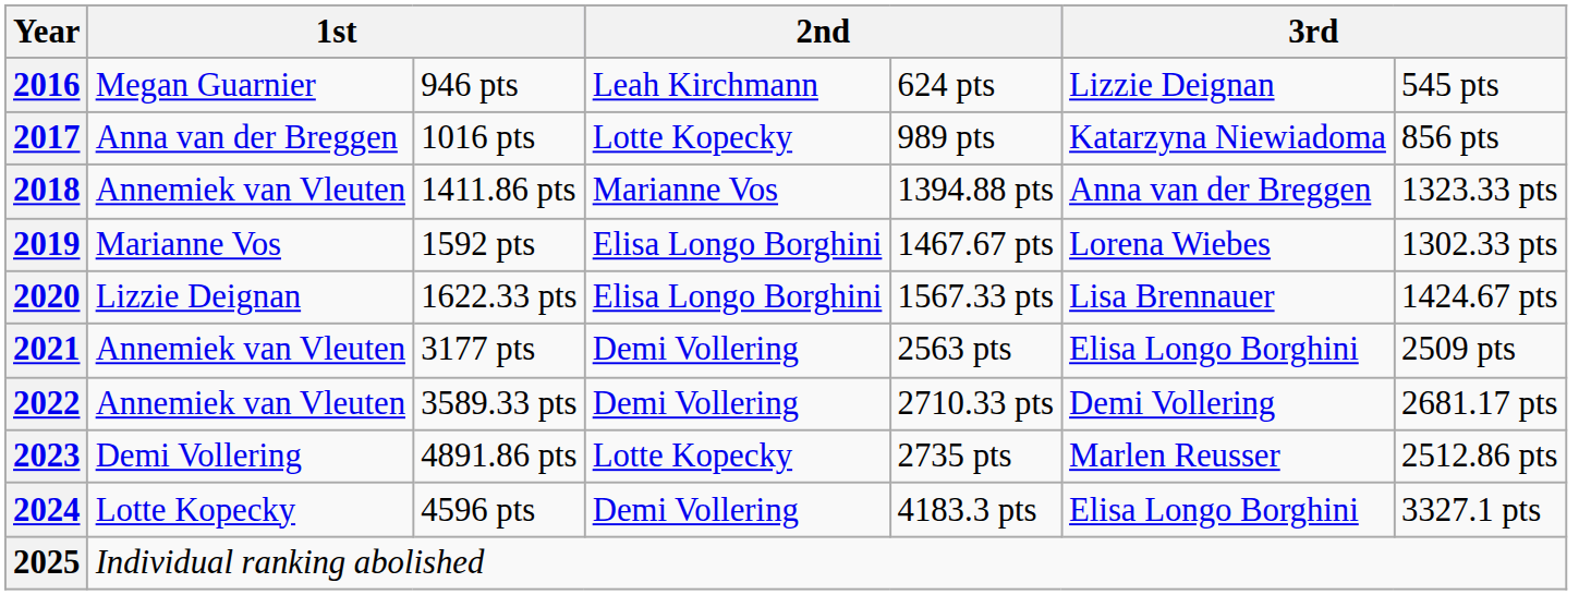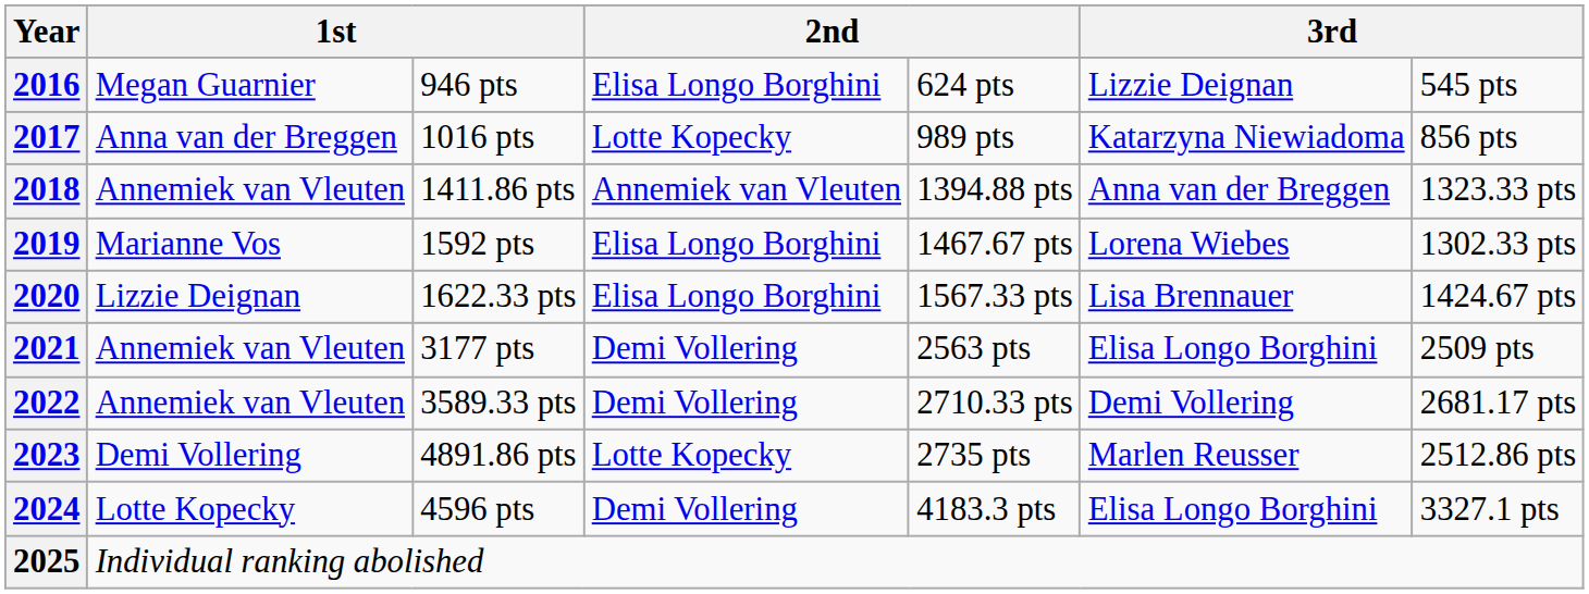 <table class="wikitable">
 <tr style="background:#ccf;">
 <th>Year</th>
 <th colspan=2>1st</th>
 <th colspan=2>2nd</th>
 <th colspan=2>3rd</th>
 </tr>
 <tr>
 <th><a href='#'>2016</a></th>
 <td align=left> <a href='#'>Megan Guarnier</a> <br> </td>
 <td>946 pts</td>
-<td align=left> <a href='#'>Leah Kirchmann</a> <br> </td>
+<td align=left> <a href='#'>Elisa Longo Borghini</a> <br> </td>
 <td>624 pts</td>
 <td align=left> <a href='#'>Lizzie Deignan</a> <br> </td>
 <td>545 pts</td>
 </tr>
 <tr>
 <th><a href='#'>2017</a></th>
 <td align=left> <a href='#'>Anna van der Breggen</a> <br> </td>
 <td>1016 pts</td>
 <td align=left> <a href='#'>Lotte Kopecky</a> <br> </td>
 <td>989 pts</td>
 <td align=left> <a href='#'>Katarzyna Niewiadoma</a> <br> </td>
 <td>856 pts</td>
 </tr>
 <tr>
 <th><a href='#'>2018</a></th>
 <td align=left> <a href='#'>Annemiek van Vleuten</a><br> </td>
 <td>1411.86 pts</td>
-<td align=left> <a href='#'>Marianne Vos</a> <br>  </td>
+<td align=left> <a href='#'>Annemiek van Vleuten</a> <br> </td>
 <td>1394.88 pts</td>
 <td align=left> <a href='#'>Anna van der Breggen</a> <br> </td>
 <td>1323.33 pts</td>
 </tr>
 <tr>
 <th><a href='#'>2019</a></th>
 <td align=left> <a href='#'>Marianne Vos</a> <br> </td>
 <td>1592 pts</td>
 <td align=left> <a href='#'>Elisa Longo Borghini</a> <br> </td>
 <td>1467.67 pts</td>
 <td align=left> <a href='#'>Lorena Wiebes</a> <br> </td>
 <td>1302.33 pts</td>
 </tr>
 <tr>
 <th><a href='#'>2020</a></th>
 <td align=left> <a href='#'>Lizzie Deignan</a> <br> </td>
 <td>1622.33 pts</td>
 <td align=left> <a href='#'>Elisa Longo Borghini</a> <br> </td>
 <td>1567.33 pts</td>
 <td align=left> <a href='#'>Lisa Brennauer</a> <br> </td>
 <td>1424.67 pts</td>
 </tr>
 <tr>
 <th><a href='#'>2021</a></th>
 <td align=left> <a href='#'>Annemiek van Vleuten</a> <br> </td>
 <td>3177 pts</td>
 <td align=left> <a href='#'>Demi Vollering</a> <br> </td>
 <td>2563 pts</td>
 <td align=left> <a href='#'>Elisa Longo Borghini</a> <br> </td>
 <td>2509 pts</td>
 </tr>
 <tr>
 <th><a href='#'>2022</a></th>
 <td align=left> <a href='#'>Annemiek van Vleuten</a> <br> </td>
 <td>3589.33 pts</td>
 <td align=left> <a href='#'>Demi Vollering</a> <br> </td>
 <td>2710.33 pts</td>
 <td align=left> <a href='#'>Demi Vollering</a> <br> </td>
 <td>2681.17 pts</td>
 </tr>
 <tr>
 <th><a href='#'>2023</a></th>
 <td align=left> <a href='#'>Demi Vollering</a> <br> </td>
 <td>4891.86 pts</td>
 <td align=left> <a href='#'>Lotte Kopecky</a> <br> </td>
 <td>2735 pts</td>
 <td align=left> <a href='#'>Marlen Reusser</a> <br> </td>
 <td>2512.86 pts</td>
 </tr>
 <tr>
 <th><a href='#'>2024</a></th>
 <td align=left> <a href='#'>Lotte Kopecky</a> <br> </td>
 <td>4596 pts</td>
 <td align=left> <a href='#'>Demi Vollering</a> <br> </td>
 <td>4183.3 pts</td>
 <td align=left> <a href='#'>Elisa Longo Borghini</a> <br> </td>
 <td>3327.1 pts</td>
 </tr>
 <tr>
 <th>2025</th>
 <td colspan="6"><em>Individual ranking abolished</em></td>
 </tr>
 </table>
